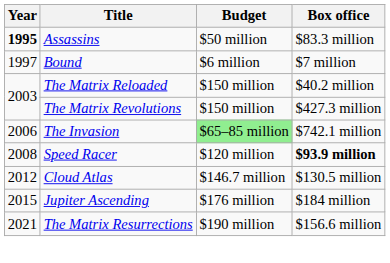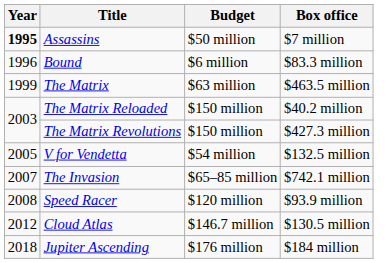 <table class="wikitable">
 <tr>
 <th>Year</th>
 <th>Title</th>
 <th>Budget</th>
 <th>Box office</th>
 </tr>
 <tr>
 <td><strong>1995</strong></td>
 <td><em><a href='#'>Assassins</a></em></td>
 <td>$50 million</td>
+<td>$7 million</td>
+</tr>
+<tr>
+<td>1996</td>
+<td><em><a href='#'>Bound</a></em></td>
+<td>$6 million</td>
 <td>$83.3 million</td>
 </tr>
 <tr>
-<td>1997</td>
-<td><em><a href='#'>Bound</a></em></td>
-<td>$6 million</td>
-<td>$7 million</td>
+<td>1999</td>
+<td><em><a href='#'>The Matrix</a></em></td>
+<td>$63 million</td>
+<td>$463.5 million</td>
 </tr>
 <tr>
 <td rowspan="2">2003</td>
 <td><em><a href='#'>The Matrix Reloaded</a></em></td>
 <td>$150 million</td>
 <td>$40.2 million</td>
 </tr>
 <tr>
 <td><em><a href='#'>The Matrix Revolutions</a></em></td>
 <td>$150 million</td>
 <td>$427.3 million</td>
 </tr>
 <tr>
-<td>2006</td>
+<td>2005</td>
+<td><em><a href='#'>V for Vendetta</a></em></td>
+<td>$54 million</td>
+<td>$132.5 million</td>
+</tr>
+<tr>
+<td>2007</td>
 <td><em><a href='#'>The Invasion</a></em></td>
-<td style="background: lightgreen;">$65–85 million</td>
+<td>$65–85 million</td>
 <td>$742.1 million</td>
 </tr>
 <tr>
 <td>2008</td>
 <td><em><a href='#'>Speed Racer</a></em></td>
 <td>$120 million</td>
-<td><strong>$93.9 million</strong></td>
+<td>$93.9 million</td>
 </tr>
 <tr>
 <td>2012</td>
 <td><em><a href='#'>Cloud Atlas</a></em></td>
 <td>$146.7 million</td>
 <td>$130.5 million</td>
 </tr>
 <tr>
-<td>2015</td>
+<td>2018</td>
 <td><em><a href='#'>Jupiter Ascending</a></em></td>
 <td>$176 million</td>
 <td>$184 million</td>
 </tr>
-<tr>
-<td>2021</td>
-<td><em><a href='#'>The Matrix Resurrections</a></em></td>
-<td>$190 million</td>
-<td>$156.6 million</td>
-</tr>
 </table>
